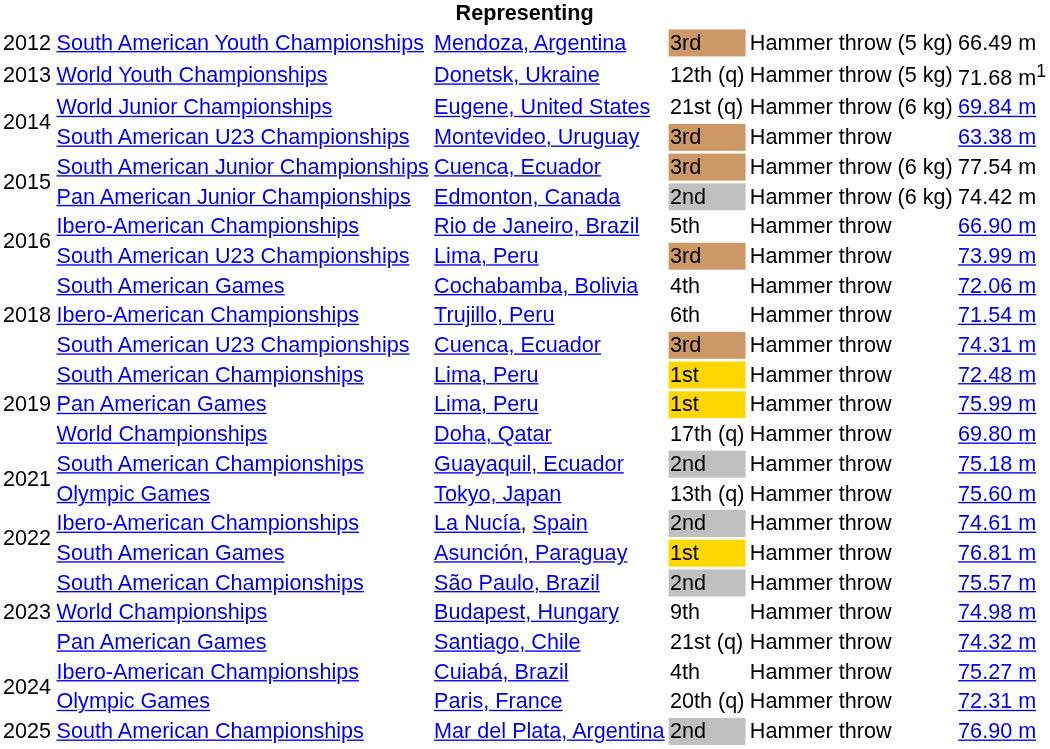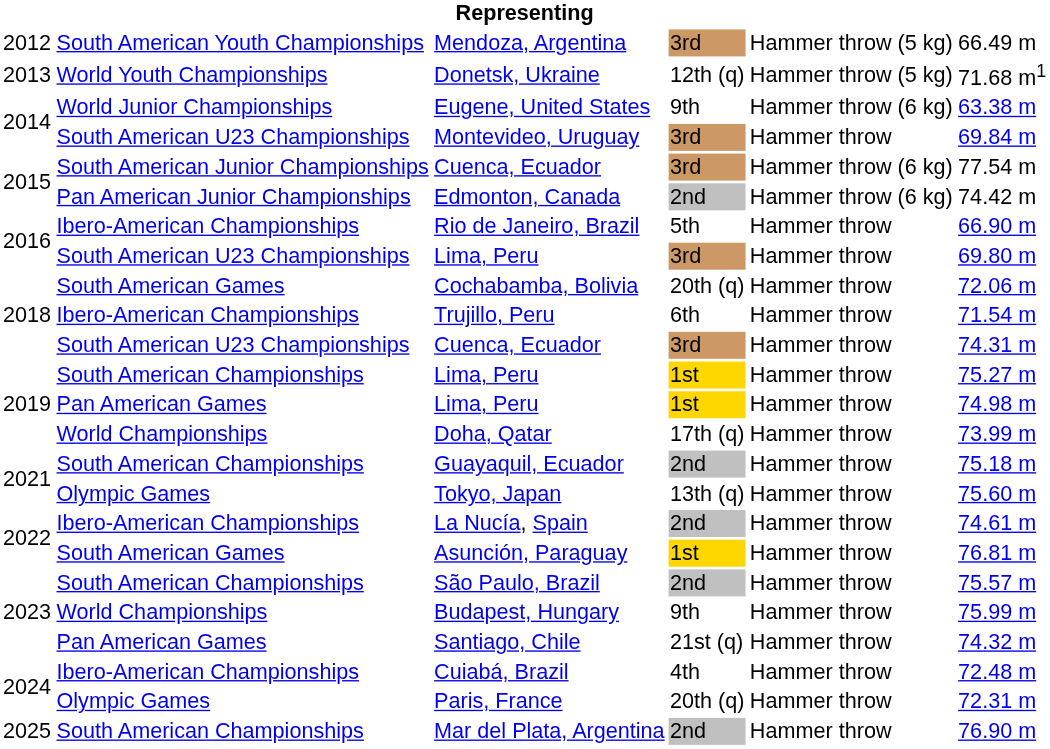 <table>
 <tr>
 <th colspan="6">Representing </th>
 </tr>
 <tr>
 <td>2012</td>
 <td><a href='#'>South American Youth Championships</a></td>
 <td><a href='#'>Mendoza, Argentina</a></td>
 <td bgcolor=cc9966>3rd</td>
 <td>Hammer throw (5 kg)</td>
 <td>66.49 m</td>
 </tr>
 <tr>
 <td>2013</td>
 <td><a href='#'>World Youth Championships</a></td>
 <td><a href='#'>Donetsk, Ukraine</a></td>
 <td>12th (q)</td>
 <td>Hammer throw (5 kg)</td>
 <td>71.68 m<sup>1</sup></td>
 </tr>
 <tr>
 <td rowspan=2>2014</td>
 <td><a href='#'>World Junior Championships</a></td>
 <td><a href='#'>Eugene, United States</a></td>
-<td>21st (q)</td>
+<td>9th</td>
 <td>Hammer throw (6 kg)</td>
-<td><a href='#'>69.84 m</a></td>
+<td><a href='#'>63.38 m</a></td>
 </tr>
 <tr>
 <td><a href='#'>South American U23 Championships</a></td>
 <td><a href='#'>Montevideo, Uruguay</a></td>
 <td bgcolor=cc9966>3rd</td>
 <td>Hammer throw</td>
-<td><a href='#'>63.38 m</a></td>
+<td><a href='#'>69.84 m</a></td>
 </tr>
 <tr>
 <td rowspan=2>2015</td>
 <td><a href='#'>South American Junior Championships</a></td>
 <td><a href='#'>Cuenca, Ecuador</a></td>
 <td bgcolor=cc9966>3rd</td>
 <td>Hammer throw (6 kg)</td>
 <td>77.54 m</td>
 </tr>
 <tr>
 <td><a href='#'>Pan American Junior Championships</a></td>
 <td><a href='#'>Edmonton, Canada</a></td>
 <td bgcolor=silver>2nd</td>
 <td>Hammer throw (6 kg)</td>
 <td>74.42 m</td>
 </tr>
 <tr>
 <td rowspan=2>2016</td>
 <td><a href='#'>Ibero-American Championships</a></td>
 <td><a href='#'>Rio de Janeiro, Brazil</a></td>
 <td>5th</td>
 <td>Hammer throw</td>
 <td><a href='#'>66.90 m</a></td>
 </tr>
 <tr>
 <td><a href='#'>South American U23 Championships</a></td>
 <td><a href='#'>Lima, Peru</a></td>
 <td bgcolor=cc9966>3rd</td>
 <td>Hammer throw</td>
-<td><a href='#'>73.99 m</a></td>
+<td><a href='#'>69.80 m</a></td>
 </tr>
 <tr>
 <td rowspan=3>2018</td>
 <td><a href='#'>South American Games</a></td>
 <td><a href='#'>Cochabamba, Bolivia</a></td>
-<td>4th</td>
+<td>20th (q)</td>
 <td>Hammer throw</td>
 <td><a href='#'>72.06 m</a></td>
 </tr>
 <tr>
 <td><a href='#'>Ibero-American Championships</a></td>
 <td><a href='#'>Trujillo, Peru</a></td>
 <td>6th</td>
 <td>Hammer throw</td>
 <td><a href='#'>71.54 m</a></td>
 </tr>
 <tr>
 <td><a href='#'>South American U23 Championships</a></td>
 <td><a href='#'>Cuenca, Ecuador</a></td>
 <td bgcolor=cc9966>3rd</td>
 <td>Hammer throw</td>
 <td><a href='#'>74.31 m</a></td>
 </tr>
 <tr>
 <td rowspan=3>2019</td>
 <td><a href='#'>South American Championships</a></td>
 <td><a href='#'>Lima, Peru</a></td>
 <td bgcolor=gold>1st</td>
 <td>Hammer throw</td>
-<td><a href='#'>72.48 m</a></td>
+<td><a href='#'>75.27 m</a></td>
 </tr>
 <tr>
 <td><a href='#'>Pan American Games</a></td>
 <td><a href='#'>Lima, Peru</a></td>
 <td bgcolor=gold>1st</td>
 <td>Hammer throw</td>
-<td><a href='#'>75.99 m</a></td>
+<td><a href='#'>74.98 m</a></td>
 </tr>
 <tr>
 <td><a href='#'>World Championships</a></td>
 <td><a href='#'>Doha, Qatar</a></td>
 <td>17th (q)</td>
 <td>Hammer throw</td>
-<td><a href='#'>69.80 m</a></td>
+<td><a href='#'>73.99 m</a></td>
 </tr>
 <tr>
 <td rowspan=2>2021</td>
 <td><a href='#'>South American Championships</a></td>
 <td><a href='#'>Guayaquil, Ecuador</a></td>
 <td bgcolor=silver>2nd</td>
 <td>Hammer throw</td>
 <td><a href='#'>75.18 m</a></td>
 </tr>
 <tr>
 <td><a href='#'>Olympic Games</a></td>
 <td><a href='#'>Tokyo, Japan</a></td>
 <td>13th (q)</td>
 <td>Hammer throw</td>
 <td><a href='#'>75.60 m</a></td>
 </tr>
 <tr>
 <td rowspan=2>2022</td>
 <td><a href='#'>Ibero-American Championships</a></td>
 <td><a href='#'>La Nucía</a>, <a href='#'>Spain</a></td>
 <td bgcolor=silver>2nd</td>
 <td>Hammer throw</td>
 <td><a href='#'>74.61 m</a></td>
 </tr>
 <tr>
 <td><a href='#'>South American Games</a></td>
 <td><a href='#'>Asunción, Paraguay</a></td>
 <td bgcolor=gold>1st</td>
 <td>Hammer throw</td>
 <td><a href='#'>76.81 m</a></td>
 </tr>
 <tr>
 <td rowspan=3>2023</td>
 <td><a href='#'>South American Championships</a></td>
 <td><a href='#'>São Paulo, Brazil</a></td>
 <td bgcolor=silver>2nd</td>
 <td>Hammer throw</td>
 <td><a href='#'>75.57 m</a></td>
 </tr>
 <tr>
 <td><a href='#'>World Championships</a></td>
 <td><a href='#'>Budapest, Hungary</a></td>
 <td>9th</td>
 <td>Hammer throw</td>
-<td><a href='#'>74.98 m</a></td>
+<td><a href='#'>75.99 m</a></td>
 </tr>
 <tr>
 <td><a href='#'>Pan American Games</a></td>
 <td><a href='#'>Santiago, Chile</a></td>
 <td>21st (q)</td>
 <td>Hammer throw</td>
 <td><a href='#'>74.32 m</a></td>
 </tr>
 <tr>
 <td rowspan=2>2024</td>
 <td><a href='#'>Ibero-American Championships</a></td>
 <td><a href='#'>Cuiabá, Brazil</a></td>
 <td>4th</td>
 <td>Hammer throw</td>
-<td><a href='#'>75.27 m</a></td>
+<td><a href='#'>72.48 m</a></td>
 </tr>
 <tr>
 <td><a href='#'>Olympic Games</a></td>
 <td><a href='#'>Paris, France</a></td>
 <td>20th (q)</td>
 <td>Hammer throw</td>
 <td><a href='#'>72.31 m</a></td>
 </tr>
 <tr>
 <td>2025</td>
 <td><a href='#'>South American Championships</a></td>
 <td><a href='#'>Mar del Plata, Argentina</a></td>
 <td bgcolor=silver>2nd</td>
 <td>Hammer throw</td>
 <td><a href='#'>76.90 m</a></td>
 </tr>
 </table>
